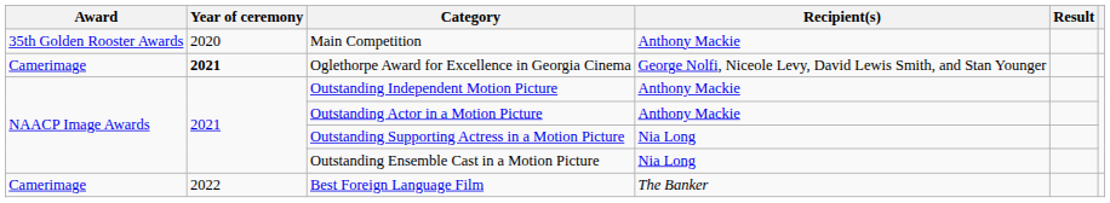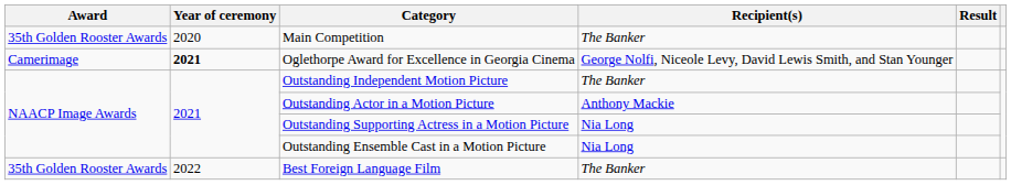 <table class="wikitable sortable">
 <tr>
 <th>Award</th>
 <th>Year of ceremony</th>
 <th>Category</th>
 <th>Recipient(s)</th>
 <th>Result</th>
 <th class=unsortable></th>
 </tr>
 <tr>
 <td rowspan="1"><a href='#'>35th Golden Rooster Awards</a></td>
 <td>2020</td>
 <td>Main Competition</td>
-<td><a href='#'>Anthony Mackie</a></td>
+<td><em>The Banker</em></td>
 <td></td>
 <td align="center"></td>
 </tr>
 <tr>
 <td><a href='#'>Camerimage</a></td>
 <td><strong>2021</strong></td>
 <td>Oglethorpe Award for Excellence in Georgia Cinema</td>
 <td><a href='#'>George Nolfi</a>, Niceole Levy, David Lewis Smith, and Stan Younger</td>
 <td></td>
 <td align="center"></td>
 </tr>
 <tr>
 <td rowspan="4"><a href='#'>NAACP Image Awards</a></td>
 <td rowspan="4"><a href='#'>2021</a></td>
 <td><a href='#'>Outstanding Independent Motion Picture</a></td>
-<td><a href='#'>Anthony Mackie</a></td>
+<td><em>The Banker</em></td>
 <td></td>
 <td rowspan="4" align="center"></td>
 </tr>
 <tr>
 <td><a href='#'>Outstanding Actor in a Motion Picture</a></td>
 <td><a href='#'>Anthony Mackie</a></td>
 <td></td>
 </tr>
 <tr>
 <td><a href='#'>Outstanding Supporting Actress in a Motion Picture</a></td>
 <td><a href='#'>Nia Long</a></td>
 <td></td>
 </tr>
 <tr>
 <td>Outstanding Ensemble Cast in a Motion Picture</td>
 <td><a href='#'>Nia Long</a></td>
 <td></td>
 </tr>
 <tr>
-<td><a href='#'>Camerimage</a></td>
+<td rowspan="1"><a href='#'>35th Golden Rooster Awards</a></td>
 <td rowspan="1">2022</td>
 <td><a href='#'>Best Foreign Language Film</a></td>
 <td><em>The Banker</em></td>
 <td></td>
 <td></td>
 </tr>
 </table>
